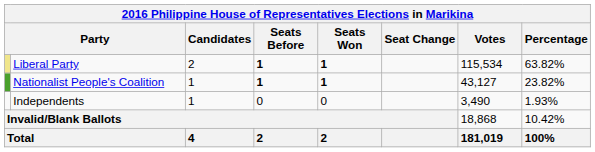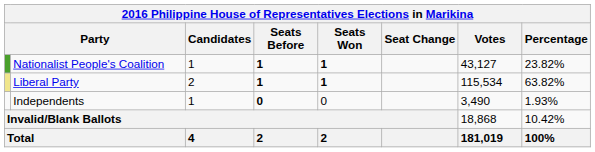 <table class="wikitable" style="font-size: 95%;">
 <tr>
 <th colspan="8"><a href='#'>2016 Philippine House of Representatives Elections</a> in <a href='#'>Marikina</a></th>
 </tr>
 <tr>
 <th colspan="2" style="width: 15em">Party</th>
 <th style="width: 5em">Candidates</th>
 <th style="width: 5em">Seats Before</th>
 <th style="width: 5em">Seats Won</th>
 <th>Seat Change</th>
 <th style="width: 5em">Votes</th>
 <th style="width: 5em">Percentage</th>
 </tr>
 <tr>
+<td style="background:#4AA02C"></td>
+<td><a href='#'>Nationalist People's Coalition</a></td>
+<td>1</td>
+<td><strong>1</strong></td>
+<td><strong>1</strong></td>
+<td></td>
+<td>43,127</td>
+<td>23.82%</td>
+</tr>
+<tr>
 <td style="background:#f0e68c"></td>
 <td><a href='#'>Liberal Party</a></td>
 <td>2</td>
 <td><strong>1</strong></td>
 <td><strong>1</strong></td>
 <td></td>
 <td>115,534</td>
 <td>63.82%</td>
 </tr>
 <tr>
-<td style="background:#4AA02C"></td>
-<td><a href='#'>Nationalist People's Coalition</a></td>
-<td>1</td>
-<td><strong>1</strong></td>
-<td><strong>1</strong></td>
-<td></td>
-<td>43,127</td>
-<td>23.82%</td>
-</tr>
-<tr>
 <td></td>
 <td>Independents</td>
 <td>1</td>
-<td>0</td>
+<td><strong>0</strong></td>
 <td>0</td>
 <td></td>
 <td>3,490</td>
 <td>1.93%</td>
 </tr>
 <tr>
 <th colspan="6" style="text-align:left;">Invalid/Blank Ballots</th>
 <td>18,868</td>
 <td>10.42%</td>
 </tr>
 <tr style="background:#eee;">
 <th colspan="2" style="text-align:left;">Total</th>
 <th style="text-align:left;">4</th>
 <th style="text-align:left;">2</th>
 <th style="text-align:left;">2</th>
 <th></th>
 <th style="text-align:left;">181,019</th>
 <th style="text-align:left;">100%</th>
 </tr>
 </table>
